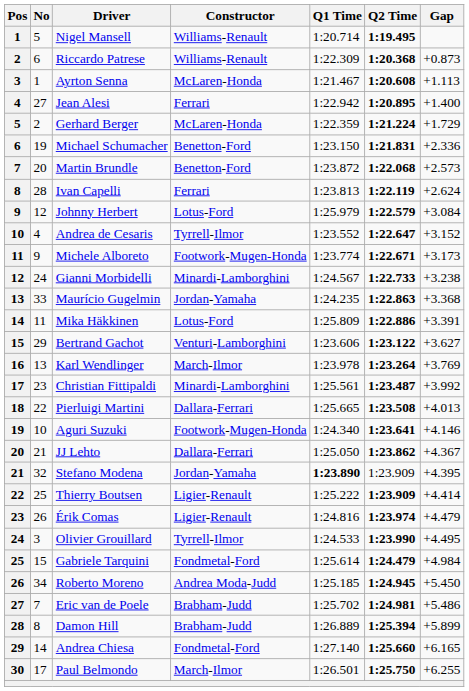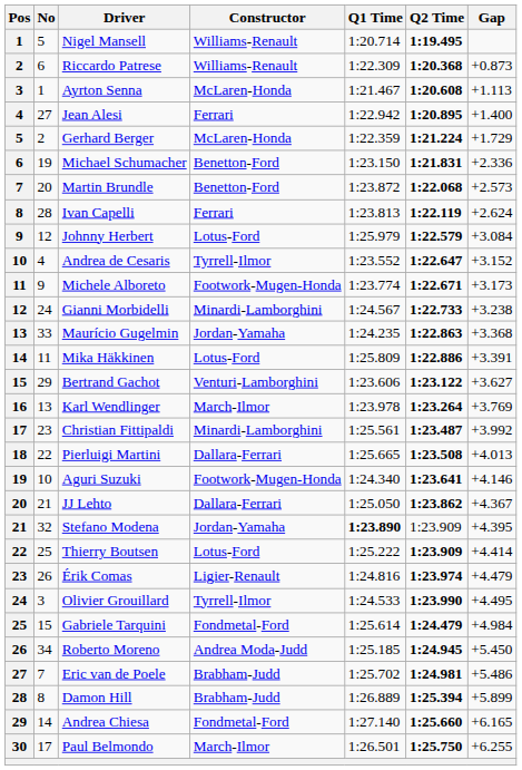 <table class="wikitable sortable" style="font-size: 95%;">
 <tr>
 <th>Pos</th>
 <th>No</th>
 <th>Driver</th>
 <th>Constructor</th>
 <th>Q1 Time</th>
 <th>Q2 Time</th>
 <th>Gap</th>
 </tr>
 <tr>
 <th>1</th>
 <td>5</td>
 <td> <a href='#'>Nigel Mansell</a></td>
 <td><a href='#'>Williams</a>-<a href='#'>Renault</a></td>
 <td>1:20.714</td>
 <td><strong>1:19.495</strong></td>
 <td></td>
 </tr>
 <tr>
 <th>2</th>
 <td>6</td>
 <td> <a href='#'>Riccardo Patrese</a></td>
 <td><a href='#'>Williams</a>-<a href='#'>Renault</a></td>
 <td>1:22.309</td>
 <td><strong>1:20.368</strong></td>
 <td>+0.873</td>
 </tr>
 <tr>
 <th>3</th>
 <td>1</td>
 <td> <a href='#'>Ayrton Senna</a></td>
 <td><a href='#'>McLaren</a>-<a href='#'>Honda</a></td>
 <td>1:21.467</td>
 <td><strong>1:20.608</strong></td>
 <td>+1.113</td>
 </tr>
 <tr>
 <th>4</th>
 <td>27</td>
 <td> <a href='#'>Jean Alesi</a></td>
 <td><a href='#'>Ferrari</a></td>
 <td>1:22.942</td>
 <td><strong>1:20.895</strong></td>
 <td>+1.400</td>
 </tr>
 <tr>
 <th>5</th>
 <td>2</td>
 <td> <a href='#'>Gerhard Berger</a></td>
 <td><a href='#'>McLaren</a>-<a href='#'>Honda</a></td>
 <td>1:22.359</td>
 <td><strong>1:21.224</strong></td>
 <td>+1.729</td>
 </tr>
 <tr>
 <th>6</th>
 <td>19</td>
 <td> <a href='#'>Michael Schumacher</a></td>
 <td><a href='#'>Benetton</a>-<a href='#'>Ford</a></td>
 <td>1:23.150</td>
 <td><strong>1:21.831</strong></td>
 <td>+2.336</td>
 </tr>
 <tr>
 <th>7</th>
 <td>20</td>
 <td> <a href='#'>Martin Brundle</a></td>
 <td><a href='#'>Benetton</a>-<a href='#'>Ford</a></td>
 <td>1:23.872</td>
 <td><strong>1:22.068</strong></td>
 <td>+2.573</td>
 </tr>
 <tr>
 <th>8</th>
 <td>28</td>
 <td> <a href='#'>Ivan Capelli</a></td>
 <td><a href='#'>Ferrari</a></td>
 <td>1:23.813</td>
 <td><strong>1:22.119</strong></td>
 <td>+2.624</td>
 </tr>
 <tr>
 <th>9</th>
 <td>12</td>
 <td> <a href='#'>Johnny Herbert</a></td>
 <td><a href='#'>Lotus</a>-<a href='#'>Ford</a></td>
 <td>1:25.979</td>
 <td><strong>1:22.579</strong></td>
 <td>+3.084</td>
 </tr>
 <tr>
 <th>10</th>
 <td>4</td>
 <td> <a href='#'>Andrea de Cesaris</a></td>
 <td><a href='#'>Tyrrell</a>-<a href='#'>Ilmor</a></td>
 <td>1:23.552</td>
 <td><strong>1:22.647</strong></td>
 <td>+3.152</td>
 </tr>
 <tr>
 <th>11</th>
 <td>9</td>
 <td> <a href='#'>Michele Alboreto</a></td>
 <td><a href='#'>Footwork</a>-<a href='#'>Mugen-Honda</a></td>
 <td>1:23.774</td>
 <td><strong>1:22.671</strong></td>
 <td>+3.173</td>
 </tr>
 <tr>
 <th>12</th>
 <td>24</td>
 <td> <a href='#'>Gianni Morbidelli</a></td>
 <td><a href='#'>Minardi</a>-<a href='#'>Lamborghini</a></td>
 <td>1:24.567</td>
 <td><strong>1:22.733</strong></td>
 <td>+3.238</td>
 </tr>
 <tr>
 <th>13</th>
 <td>33</td>
 <td> <a href='#'>Maurício Gugelmin</a></td>
 <td><a href='#'>Jordan</a>-<a href='#'>Yamaha</a></td>
 <td>1:24.235</td>
 <td><strong>1:22.863</strong></td>
 <td>+3.368</td>
 </tr>
 <tr>
 <th>14</th>
 <td>11</td>
 <td> <a href='#'>Mika Häkkinen</a></td>
 <td><a href='#'>Lotus</a>-<a href='#'>Ford</a></td>
 <td>1:25.809</td>
 <td><strong> 1:22.886</strong></td>
 <td>+3.391</td>
 </tr>
 <tr>
 <th>15</th>
 <td>29</td>
 <td> <a href='#'>Bertrand Gachot</a></td>
 <td><a href='#'>Venturi</a>-<a href='#'>Lamborghini</a></td>
 <td>1:23.606</td>
 <td><strong>1:23.122</strong></td>
 <td>+3.627</td>
 </tr>
 <tr>
 <th>16</th>
 <td>13</td>
 <td> <a href='#'>Karl Wendlinger</a></td>
 <td><a href='#'>March</a>-<a href='#'>Ilmor</a></td>
 <td>1:23.978</td>
 <td><strong>1:23.264</strong></td>
 <td>+3.769</td>
 </tr>
 <tr>
 <th>17</th>
 <td>23</td>
 <td> <a href='#'>Christian Fittipaldi</a></td>
 <td><a href='#'>Minardi</a>-<a href='#'>Lamborghini</a></td>
 <td>1:25.561</td>
 <td><strong>1:23.487</strong></td>
 <td>+3.992</td>
 </tr>
 <tr>
 <th>18</th>
 <td>22</td>
 <td> <a href='#'>Pierluigi Martini</a></td>
 <td><a href='#'>Dallara</a>-<a href='#'>Ferrari</a></td>
 <td>1:25.665</td>
 <td><strong>1:23.508</strong></td>
 <td>+4.013</td>
 </tr>
 <tr>
 <th>19</th>
 <td>10</td>
 <td> <a href='#'>Aguri Suzuki</a></td>
 <td><a href='#'>Footwork</a>-<a href='#'>Mugen-Honda</a></td>
 <td>1:24.340</td>
 <td><strong>1:23.641</strong></td>
 <td>+4.146</td>
 </tr>
 <tr>
 <th>20</th>
 <td>21</td>
 <td> <a href='#'>JJ Lehto</a></td>
 <td><a href='#'>Dallara</a>-<a href='#'>Ferrari</a></td>
 <td>1:25.050</td>
 <td><strong>1:23.862</strong></td>
 <td>+4.367</td>
 </tr>
 <tr>
 <th>21</th>
 <td>32</td>
 <td> <a href='#'>Stefano Modena</a></td>
 <td><a href='#'>Jordan</a>-<a href='#'>Yamaha</a></td>
 <td><strong>1:23.890</strong></td>
 <td>1:23.909</td>
 <td>+4.395</td>
 </tr>
 <tr>
 <th>22</th>
 <td>25</td>
 <td> <a href='#'>Thierry Boutsen</a></td>
-<td><a href='#'>Ligier</a>-<a href='#'>Renault</a></td>
+<td><a href='#'>Lotus</a>-<a href='#'>Ford</a></td>
 <td>1:25.222</td>
 <td><strong>1:23.909</strong></td>
 <td>+4.414</td>
 </tr>
 <tr>
 <th>23</th>
 <td>26</td>
 <td> <a href='#'>Érik Comas</a></td>
 <td><a href='#'>Ligier</a>-<a href='#'>Renault</a></td>
 <td>1:24.816</td>
 <td><strong>1:23.974</strong></td>
 <td>+4.479</td>
 </tr>
 <tr>
 <th>24</th>
 <td>3</td>
 <td> <a href='#'>Olivier Grouillard</a></td>
 <td><a href='#'>Tyrrell</a>-<a href='#'>Ilmor</a></td>
 <td>1:24.533</td>
 <td><strong>1:23.990</strong></td>
 <td>+4.495</td>
 </tr>
 <tr>
 <th>25</th>
 <td>15</td>
 <td> <a href='#'>Gabriele Tarquini</a></td>
 <td><a href='#'>Fondmetal</a>-<a href='#'>Ford</a></td>
 <td>1:25.614</td>
 <td><strong>1:24.479</strong></td>
 <td>+4.984</td>
 </tr>
 <tr>
 <th>26</th>
 <td>34</td>
 <td> <a href='#'>Roberto Moreno</a></td>
 <td><a href='#'>Andrea Moda</a>-<a href='#'>Judd</a></td>
 <td>1:25.185</td>
 <td><strong>1:24.945</strong></td>
 <td>+5.450</td>
 </tr>
 <tr>
 <th>27</th>
 <td>7</td>
 <td> <a href='#'>Eric van de Poele</a></td>
 <td><a href='#'>Brabham</a>-<a href='#'>Judd</a></td>
 <td>1:25.702</td>
 <td><strong>1:24.981</strong></td>
 <td>+5.486</td>
 </tr>
 <tr>
 <th>28</th>
 <td>8</td>
 <td> <a href='#'>Damon Hill</a></td>
 <td><a href='#'>Brabham</a>-<a href='#'>Judd</a></td>
 <td>1:26.889</td>
 <td><strong>1:25.394</strong></td>
 <td>+5.899</td>
 </tr>
 <tr>
 <th>29</th>
 <td>14</td>
 <td> <a href='#'>Andrea Chiesa</a></td>
 <td><a href='#'>Fondmetal</a>-<a href='#'>Ford</a></td>
 <td>1:27.140</td>
 <td><strong>1:25.660</strong></td>
 <td>+6.165</td>
 </tr>
 <tr>
 <th>30</th>
 <td>17</td>
 <td> <a href='#'>Paul Belmondo</a></td>
 <td><a href='#'>March</a>-<a href='#'>Ilmor</a></td>
 <td>1:26.501</td>
 <td><strong>1:25.750</strong></td>
 <td>+6.255</td>
 </tr>
 <tr>
 <th colspan="7"></th>
 </tr>
 </table>
